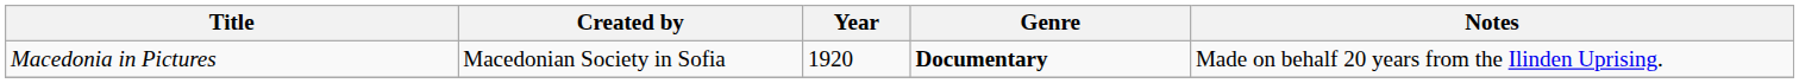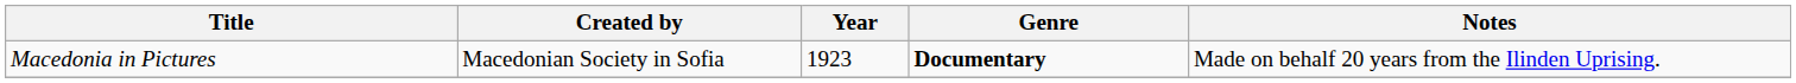 <table class="wikitable" width= "100%">
 <tr>
 <th width=21%>Title</th>
 <th width=16%>Created by</th>
 <th width=5%>Year</th>
 <th width=13%>Genre</th>
 <th width=28%>Notes</th>
 </tr>
 <tr>
 <td><em>Macedonia in Pictures</em></td>
 <td>Macedonian Society in Sofia</td>
-<td>1920</td>
+<td>1923</td>
 <td><strong>Documentary</strong></td>
 <td>Made on behalf 20 years from the <a href='#'>Ilinden Uprising</a>.</td>
 </tr>
 <tr>
 </tr>
 </table>
